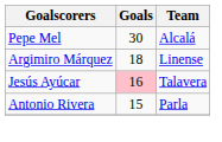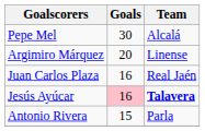 <table class="wikitable sortable">
 <tr>
 <th>Goalscorers</th>
 <th>Goals</th>
 <th>Team</th>
 </tr>
 <tr>
 <td> <a href='#'>Pepe Mel</a></td>
 <td style="text-align:center;">30</td>
 <td><a href='#'>Alcalá</a></td>
 </tr>
 <tr>
 <td> <a href='#'>Argimiro Márquez</a></td>
-<td style="text-align:center;">18</td>
+<td style="text-align:center;">20</td>
 <td><a href='#'>Linense</a></td>
+</tr>
+<tr>
+<td> <a href='#'>Juan Carlos Plaza</a></td>
+<td style="text-align:center;">16</td>
+<td><a href='#'>Real Jaén</a></td>
 </tr>
 <tr>
 <td> <a href='#'>Jesús Ayúcar</a></td>
 <td style="background: pink; text-align:center;">16</td>
-<td><a href='#'>Talavera</a></td>
+<td><strong><a href='#'>Talavera</a></strong></td>
 </tr>
 <tr>
 <td> <a href='#'>Antonio Rivera</a></td>
 <td style="text-align:center;">15</td>
 <td><a href='#'>Parla</a></td>
 </tr>
 <tr>
 </tr>
 </table>
